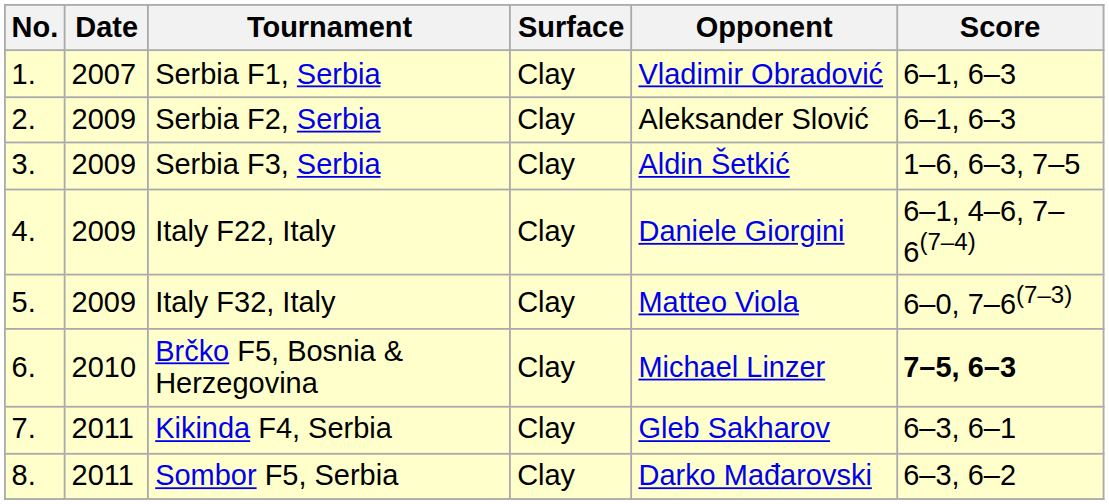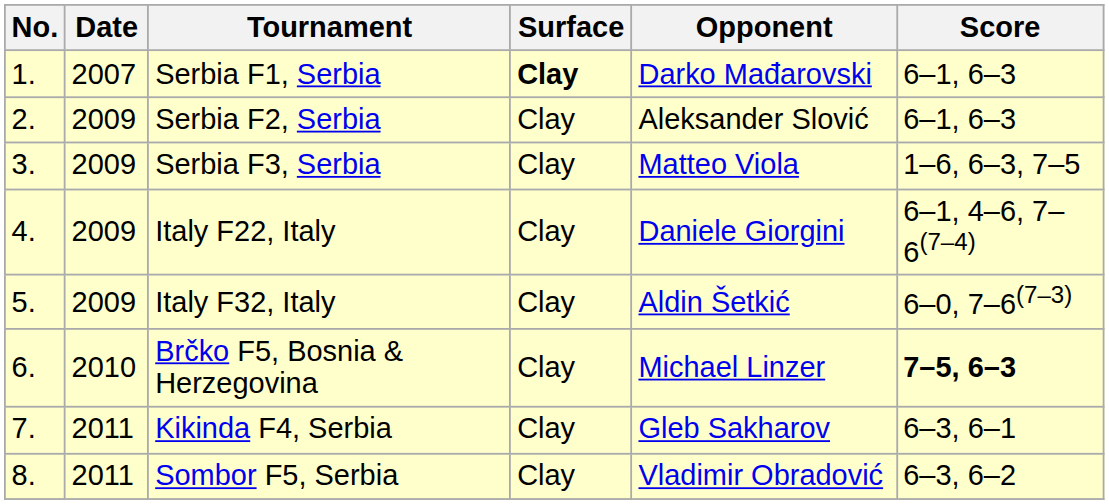 <table class="wikitable">
 <tr>
 <th width=25>No.</th>
 <th width=40>Date</th>
 <th width=230>Tournament</th>
 <th width=60>Surface</th>
 <th width=160>Opponent</th>
 <th width=130>Score</th>
 </tr>
 <tr bgcolor="#ffffcc">
 <td>1.</td>
 <td>2007</td>
 <td>Serbia F1, <a href='#'>Serbia</a></td>
-<td>Clay</td>
-<td> <a href='#'>Vladimir Obradović</a></td>
+<td><strong>Clay</strong></td>
+<td> <a href='#'>Darko Mađarovski</a></td>
 <td>6–1, 6–3</td>
 </tr>
 <tr bgcolor="#ffffcc">
 <td>2.</td>
 <td>2009</td>
 <td>Serbia F2, <a href='#'>Serbia</a></td>
 <td>Clay</td>
 <td> Aleksander Slović</td>
 <td>6–1, 6–3</td>
 </tr>
 <tr bgcolor="#ffffcc">
 <td>3.</td>
 <td>2009</td>
 <td>Serbia F3, <a href='#'>Serbia</a></td>
 <td>Clay</td>
-<td> <a href='#'>Aldin Šetkić</a></td>
+<td> <a href='#'>Matteo Viola</a></td>
 <td>1–6, 6–3, 7–5</td>
 </tr>
 <tr bgcolor="#ffffcc">
 <td>4.</td>
 <td>2009</td>
 <td>Italy F22, Italy</td>
 <td>Clay</td>
 <td> <a href='#'>Daniele Giorgini</a></td>
 <td>6–1, 4–6, 7–6<sup>(7–4)</sup></td>
 </tr>
 <tr bgcolor="#ffffcc">
 <td>5.</td>
 <td>2009</td>
 <td>Italy F32, Italy</td>
 <td>Clay</td>
-<td> <a href='#'>Matteo Viola</a></td>
+<td> <a href='#'>Aldin Šetkić</a></td>
 <td>6–0, 7–6<sup>(7–3)</sup></td>
 </tr>
 <tr bgcolor="#ffffcc">
 <td>6.</td>
 <td>2010</td>
 <td><a href='#'>Brčko</a> F5, Bosnia & Herzegovina</td>
 <td>Clay</td>
 <td> <a href='#'>Michael Linzer</a></td>
 <td><strong>7–5, 6–3</strong></td>
 </tr>
 <tr bgcolor="#ffffcc">
 <td>7.</td>
 <td>2011</td>
 <td><a href='#'>Kikinda</a> F4, Serbia</td>
 <td>Clay</td>
 <td> <a href='#'>Gleb Sakharov</a></td>
 <td>6–3, 6–1</td>
 </tr>
 <tr bgcolor="#ffffcc">
 <td>8.</td>
 <td>2011</td>
 <td><a href='#'>Sombor</a> F5, Serbia</td>
 <td>Clay</td>
-<td> <a href='#'>Darko Mađarovski</a></td>
+<td> <a href='#'>Vladimir Obradović</a></td>
 <td>6–3, 6–2</td>
 </tr>
 </table>
